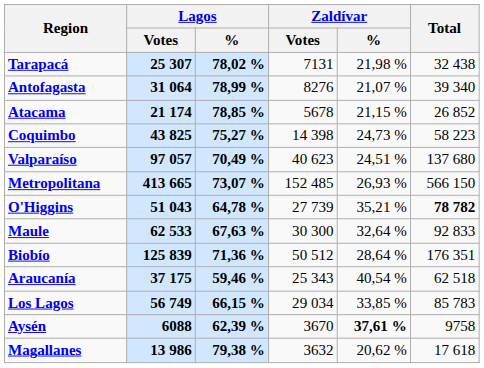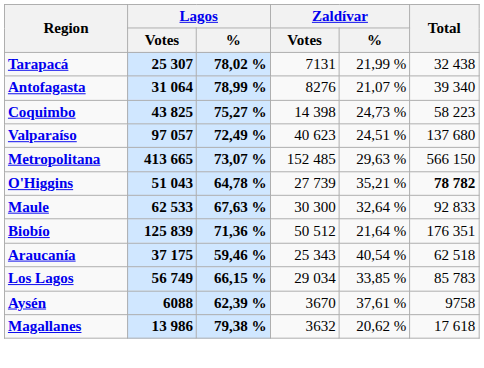 <table class="wikitable" width=40%>
 <tr>
 <th rowspan=2>Region</th>
 <th colspan=2><a href='#'>Lagos</a></th>
 <th colspan=2><a href='#'>Zaldívar</a></th>
 <th rowspan=2>Total</th>
 </tr>
 <tr>
 <th>Votes</th>
 <th>%</th>
 <th>Votes</th>
 <th>%</th>
 </tr>
 <tr>
 <td><strong><a href='#'>Tarapacá</a></strong></td>
 <td align="right" bgcolor=#D0E7FF><strong>25 307</strong></td>
 <td align="right" bgcolor=#D0E7FF><strong>78,02 %</strong></td>
 <td align="right">7131</td>
-<td align="right">21,98 %</td>
+<td align="right">21,99 %</td>
 <td align="right">32 438</td>
 </tr>
 <tr>
 <td><strong><a href='#'>Antofagasta</a></strong></td>
 <td align="right" bgcolor=#D0E7FF><strong>31 064</strong></td>
 <td align="right" bgcolor=#D0E7FF><strong>78,99 %</strong></td>
 <td align="right">8276</td>
 <td align="right">21,07 %</td>
 <td align="right">39 340</td>
-</tr>
-<tr>
-<td><strong><a href='#'>Atacama</a></strong></td>
-<td align="right" bgcolor=#D0E7FF><strong>21 174</strong></td>
-<td align="right" bgcolor=#D0E7FF><strong>78,85 %</strong></td>
-<td align="right">5678</td>
-<td align="right">21,15 %</td>
-<td align="right">26 852</td>
 </tr>
 <tr>
 <td><strong><a href='#'>Coquimbo</a></strong></td>
 <td align="right" bgcolor=#D0E7FF><strong>43 825</strong></td>
 <td align="right" bgcolor=#D0E7FF><strong>75,27 %</strong></td>
 <td align="right">14 398</td>
 <td align="right">24,73 %</td>
 <td align="right">58 223</td>
 </tr>
 <tr>
 <td><strong><a href='#'>Valparaíso</a></strong></td>
 <td align="right" bgcolor=#D0E7FF><strong>97 057</strong></td>
-<td align="right" bgcolor=#D0E7FF><strong>70,49 %</strong></td>
+<td align="right" bgcolor=#D0E7FF><strong>72,49 %</strong></td>
 <td align="right">40 623</td>
 <td align="right">24,51 %</td>
 <td align="right">137 680</td>
 </tr>
 <tr>
 <td><strong><a href='#'>Metropolitana</a></strong></td>
 <td align="right" bgcolor=#D0E7FF><strong>413 665</strong></td>
 <td align="right" bgcolor=#D0E7FF><strong>73,07 %</strong></td>
 <td align="right">152 485</td>
-<td align="right">26,93 %</td>
+<td align="right">29,63 %</td>
 <td align="right">566 150</td>
 </tr>
 <tr>
 <td><strong><a href='#'>O'Higgins</a></strong></td>
 <td align="right" bgcolor=#D0E7FF><strong>51 043</strong></td>
 <td align="right" bgcolor=#D0E7FF><strong>64,78 %</strong></td>
 <td align="right">27 739</td>
 <td align="right">35,21 %</td>
 <td align="right"><strong>78 782</strong></td>
 </tr>
 <tr>
 <td><strong><a href='#'>Maule</a></strong></td>
 <td align="right" bgcolor=#D0E7FF><strong>62 533</strong></td>
 <td align="right" bgcolor=#D0E7FF><strong>67,63 %</strong></td>
 <td align="right">30 300</td>
 <td align="right">32,64 %</td>
 <td align="right">92 833</td>
 </tr>
 <tr>
 <td><strong><a href='#'>Biobío</a></strong></td>
 <td align="right" bgcolor=#D0E7FF><strong>125 839</strong></td>
 <td align="right" bgcolor=#D0E7FF><strong>71,36 %</strong></td>
 <td align="right">50 512</td>
-<td align="right">28,64 %</td>
+<td align="right">21,64 %</td>
 <td align="right">176 351</td>
 </tr>
 <tr>
 <td><strong><a href='#'>Araucanía</a></strong></td>
 <td align="right" bgcolor=#D0E7FF><strong>37 175</strong></td>
 <td align="right" bgcolor=#D0E7FF><strong>59,46 %</strong></td>
 <td align="right">25 343</td>
 <td align="right">40,54 %</td>
 <td align="right">62 518</td>
 </tr>
 <tr>
 <td><strong><a href='#'>Los Lagos</a></strong></td>
 <td align="right" bgcolor=#D0E7FF><strong>56 749</strong></td>
 <td align="right" bgcolor=#D0E7FF><strong>66,15 %</strong></td>
 <td align="right">29 034</td>
 <td align="right">33,85 %</td>
 <td align="right">85 783</td>
 </tr>
 <tr>
 <td><strong><a href='#'>Aysén</a></strong></td>
 <td align="right" bgcolor=#D0E7FF><strong>6088</strong></td>
 <td align="right" bgcolor=#D0E7FF><strong>62,39 %</strong></td>
 <td align="right">3670</td>
-<td align="right"><strong>37,61 %</strong></td>
+<td align="right">37,61 %</td>
 <td align="right">9758</td>
 </tr>
 <tr>
 <td><strong><a href='#'>Magallanes</a></strong></td>
 <td align="right" bgcolor=#D0E7FF><strong>13 986</strong></td>
 <td align="right" bgcolor=#D0E7FF><strong>79,38 %</strong></td>
 <td align="right">3632</td>
 <td align="right">20,62 %</td>
 <td align="right">17 618</td>
 </tr>
 </table>
